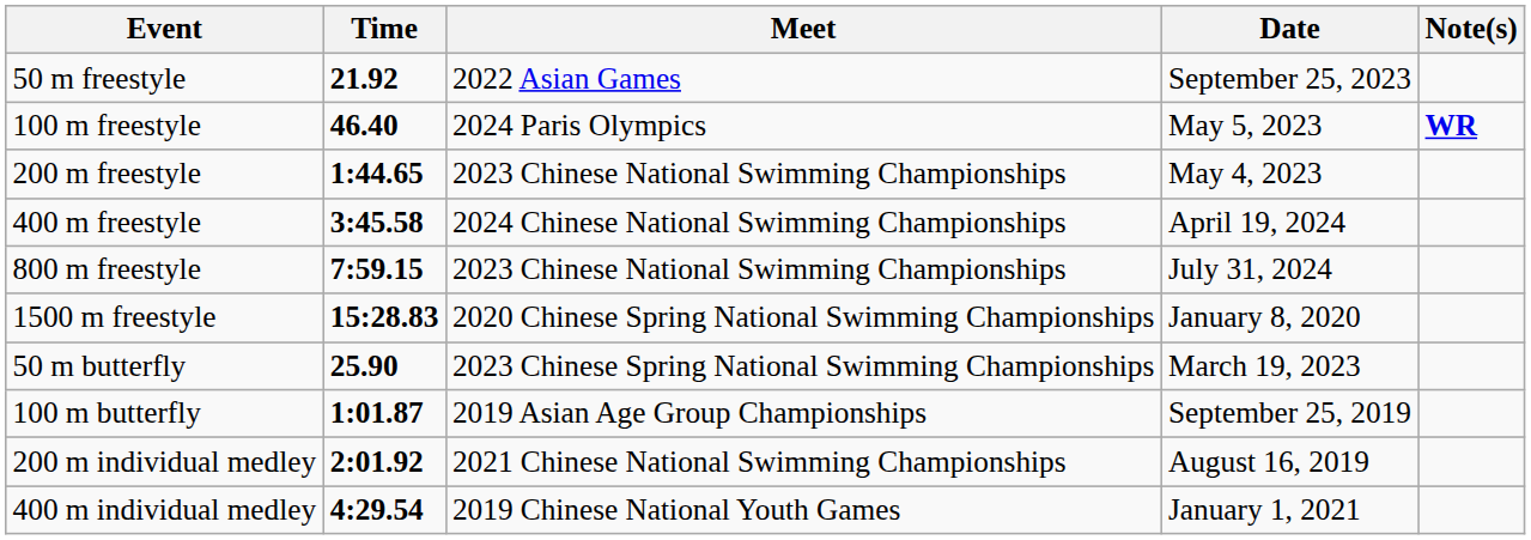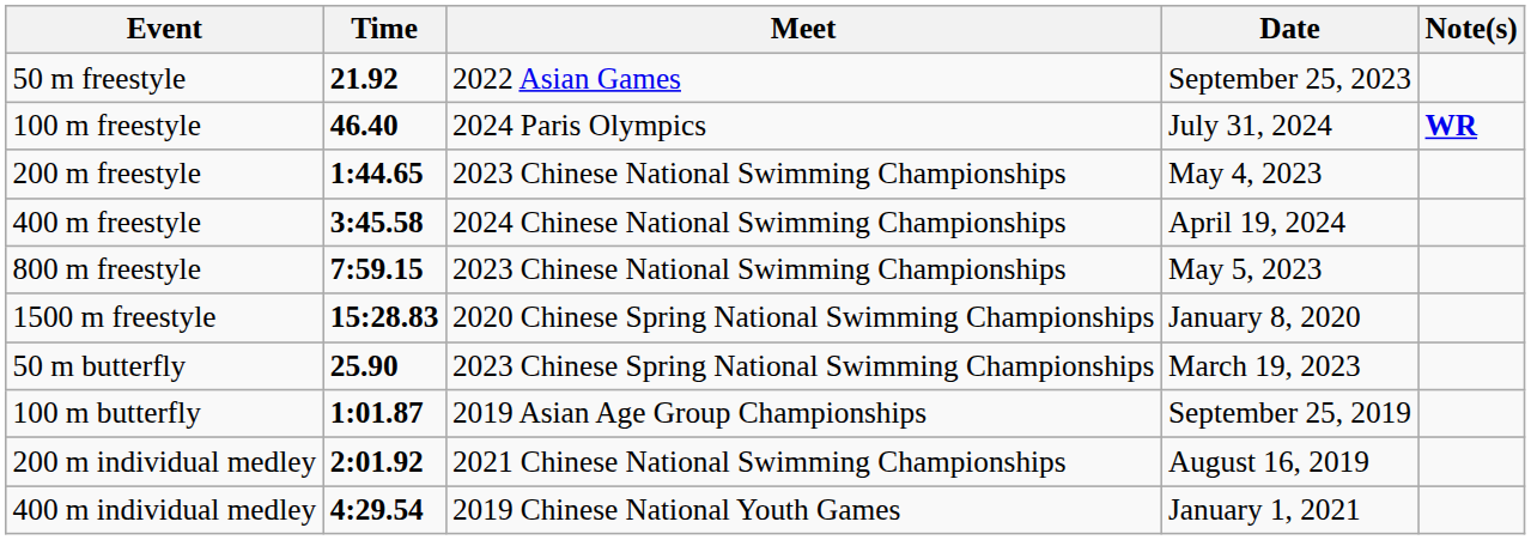 <table class="wikitable">
 <tr>
 <th>Event</th>
 <th>Time</th>
 <th>Meet</th>
 <th>Date</th>
 <th>Note(s)</th>
 </tr>
 <tr>
 <td>50 m freestyle</td>
 <td><strong>21.92</strong></td>
 <td>2022 <a href='#'>Asian Games</a></td>
 <td>September 25, 2023</td>
 <td></td>
 </tr>
 <tr>
 <td>100 m freestyle</td>
 <td><strong>46.40</strong></td>
 <td>2024 Paris Olympics</td>
-<td>May 5, 2023</td>
+<td>July 31, 2024</td>
 <td><strong><a href='#'>WR</a></strong></td>
 </tr>
 <tr>
 <td>200 m freestyle</td>
 <td><strong>1:44.65</strong></td>
 <td>2023 Chinese National Swimming Championships</td>
 <td>May 4, 2023</td>
 <td></td>
 </tr>
 <tr>
 <td>400 m freestyle</td>
 <td><strong>3:45.58</strong></td>
 <td>2024 Chinese National Swimming Championships</td>
 <td>April 19, 2024</td>
 <td></td>
 </tr>
 <tr>
 <td>800 m freestyle</td>
 <td><strong>7:59.15</strong></td>
 <td>2023 Chinese National Swimming Championships</td>
-<td>July 31, 2024</td>
+<td>May 5, 2023</td>
 <td></td>
 </tr>
 <tr>
 <td>1500 m freestyle</td>
 <td><strong>15:28.83 </strong></td>
 <td>2020 Chinese Spring National Swimming Championships</td>
 <td>January 8, 2020</td>
 <td></td>
 </tr>
 <tr>
 <td>50 m butterfly</td>
 <td><strong>25.90</strong></td>
 <td>2023 Chinese Spring National Swimming Championships</td>
 <td>March 19, 2023</td>
 <td></td>
 </tr>
 <tr>
 <td>100 m butterfly</td>
 <td><strong>1:01.87</strong></td>
 <td>2019 Asian Age Group Championships</td>
 <td>September 25, 2019</td>
 <td></td>
 </tr>
 <tr>
 <td>200 m individual medley</td>
 <td><strong>2:01.92</strong></td>
 <td>2021 Chinese National Swimming Championships</td>
 <td>August 16, 2019</td>
 <td></td>
 </tr>
 <tr>
 <td>400 m individual medley</td>
 <td><strong>4:29.54</strong></td>
 <td>2019 Chinese National Youth Games</td>
 <td>January 1, 2021</td>
 <td></td>
 </tr>
 </table>
